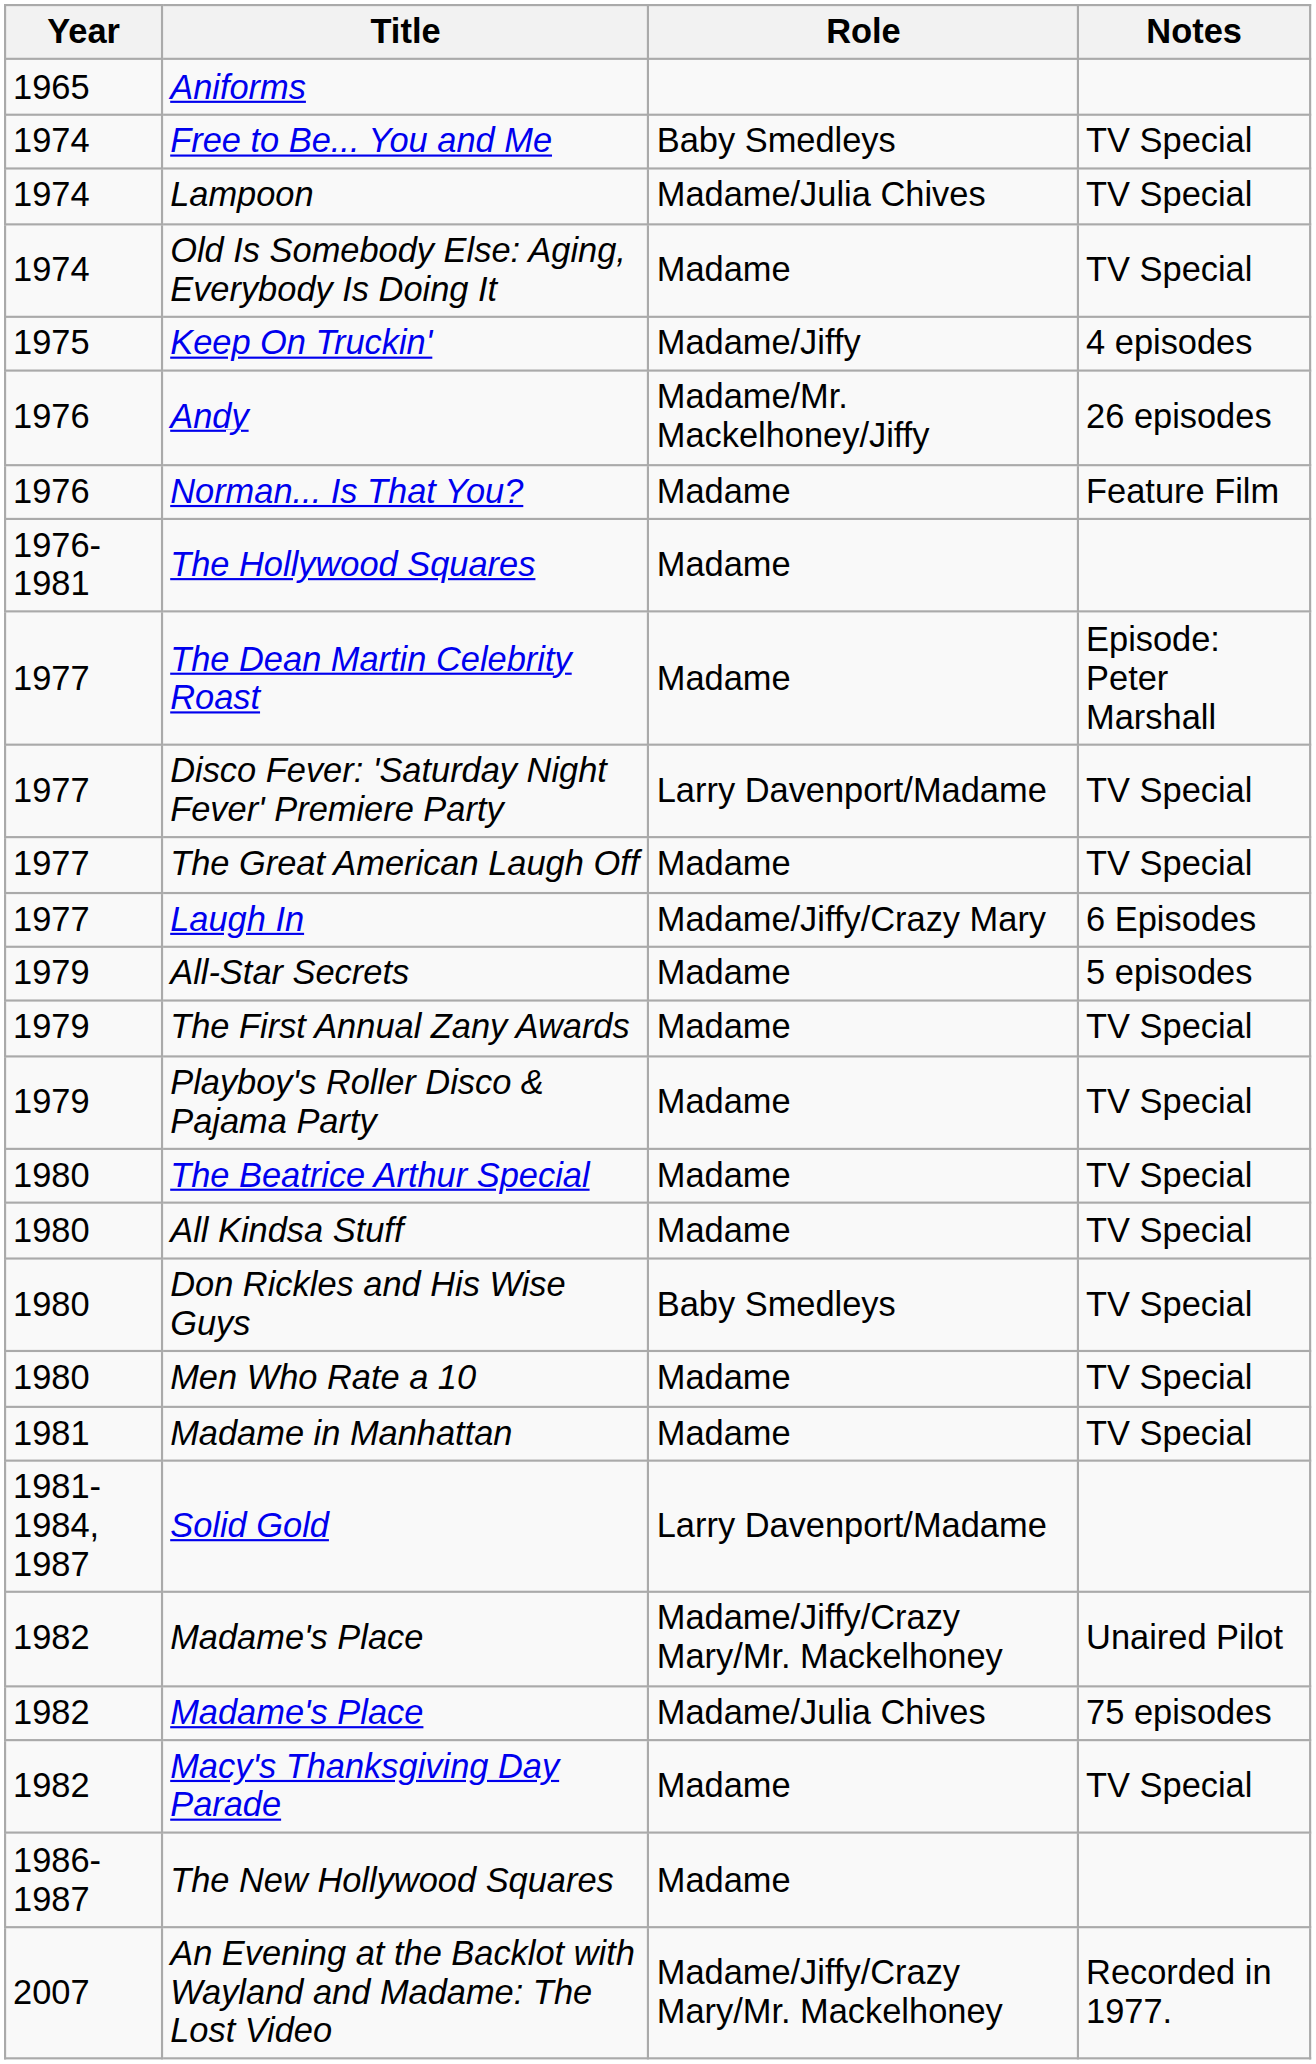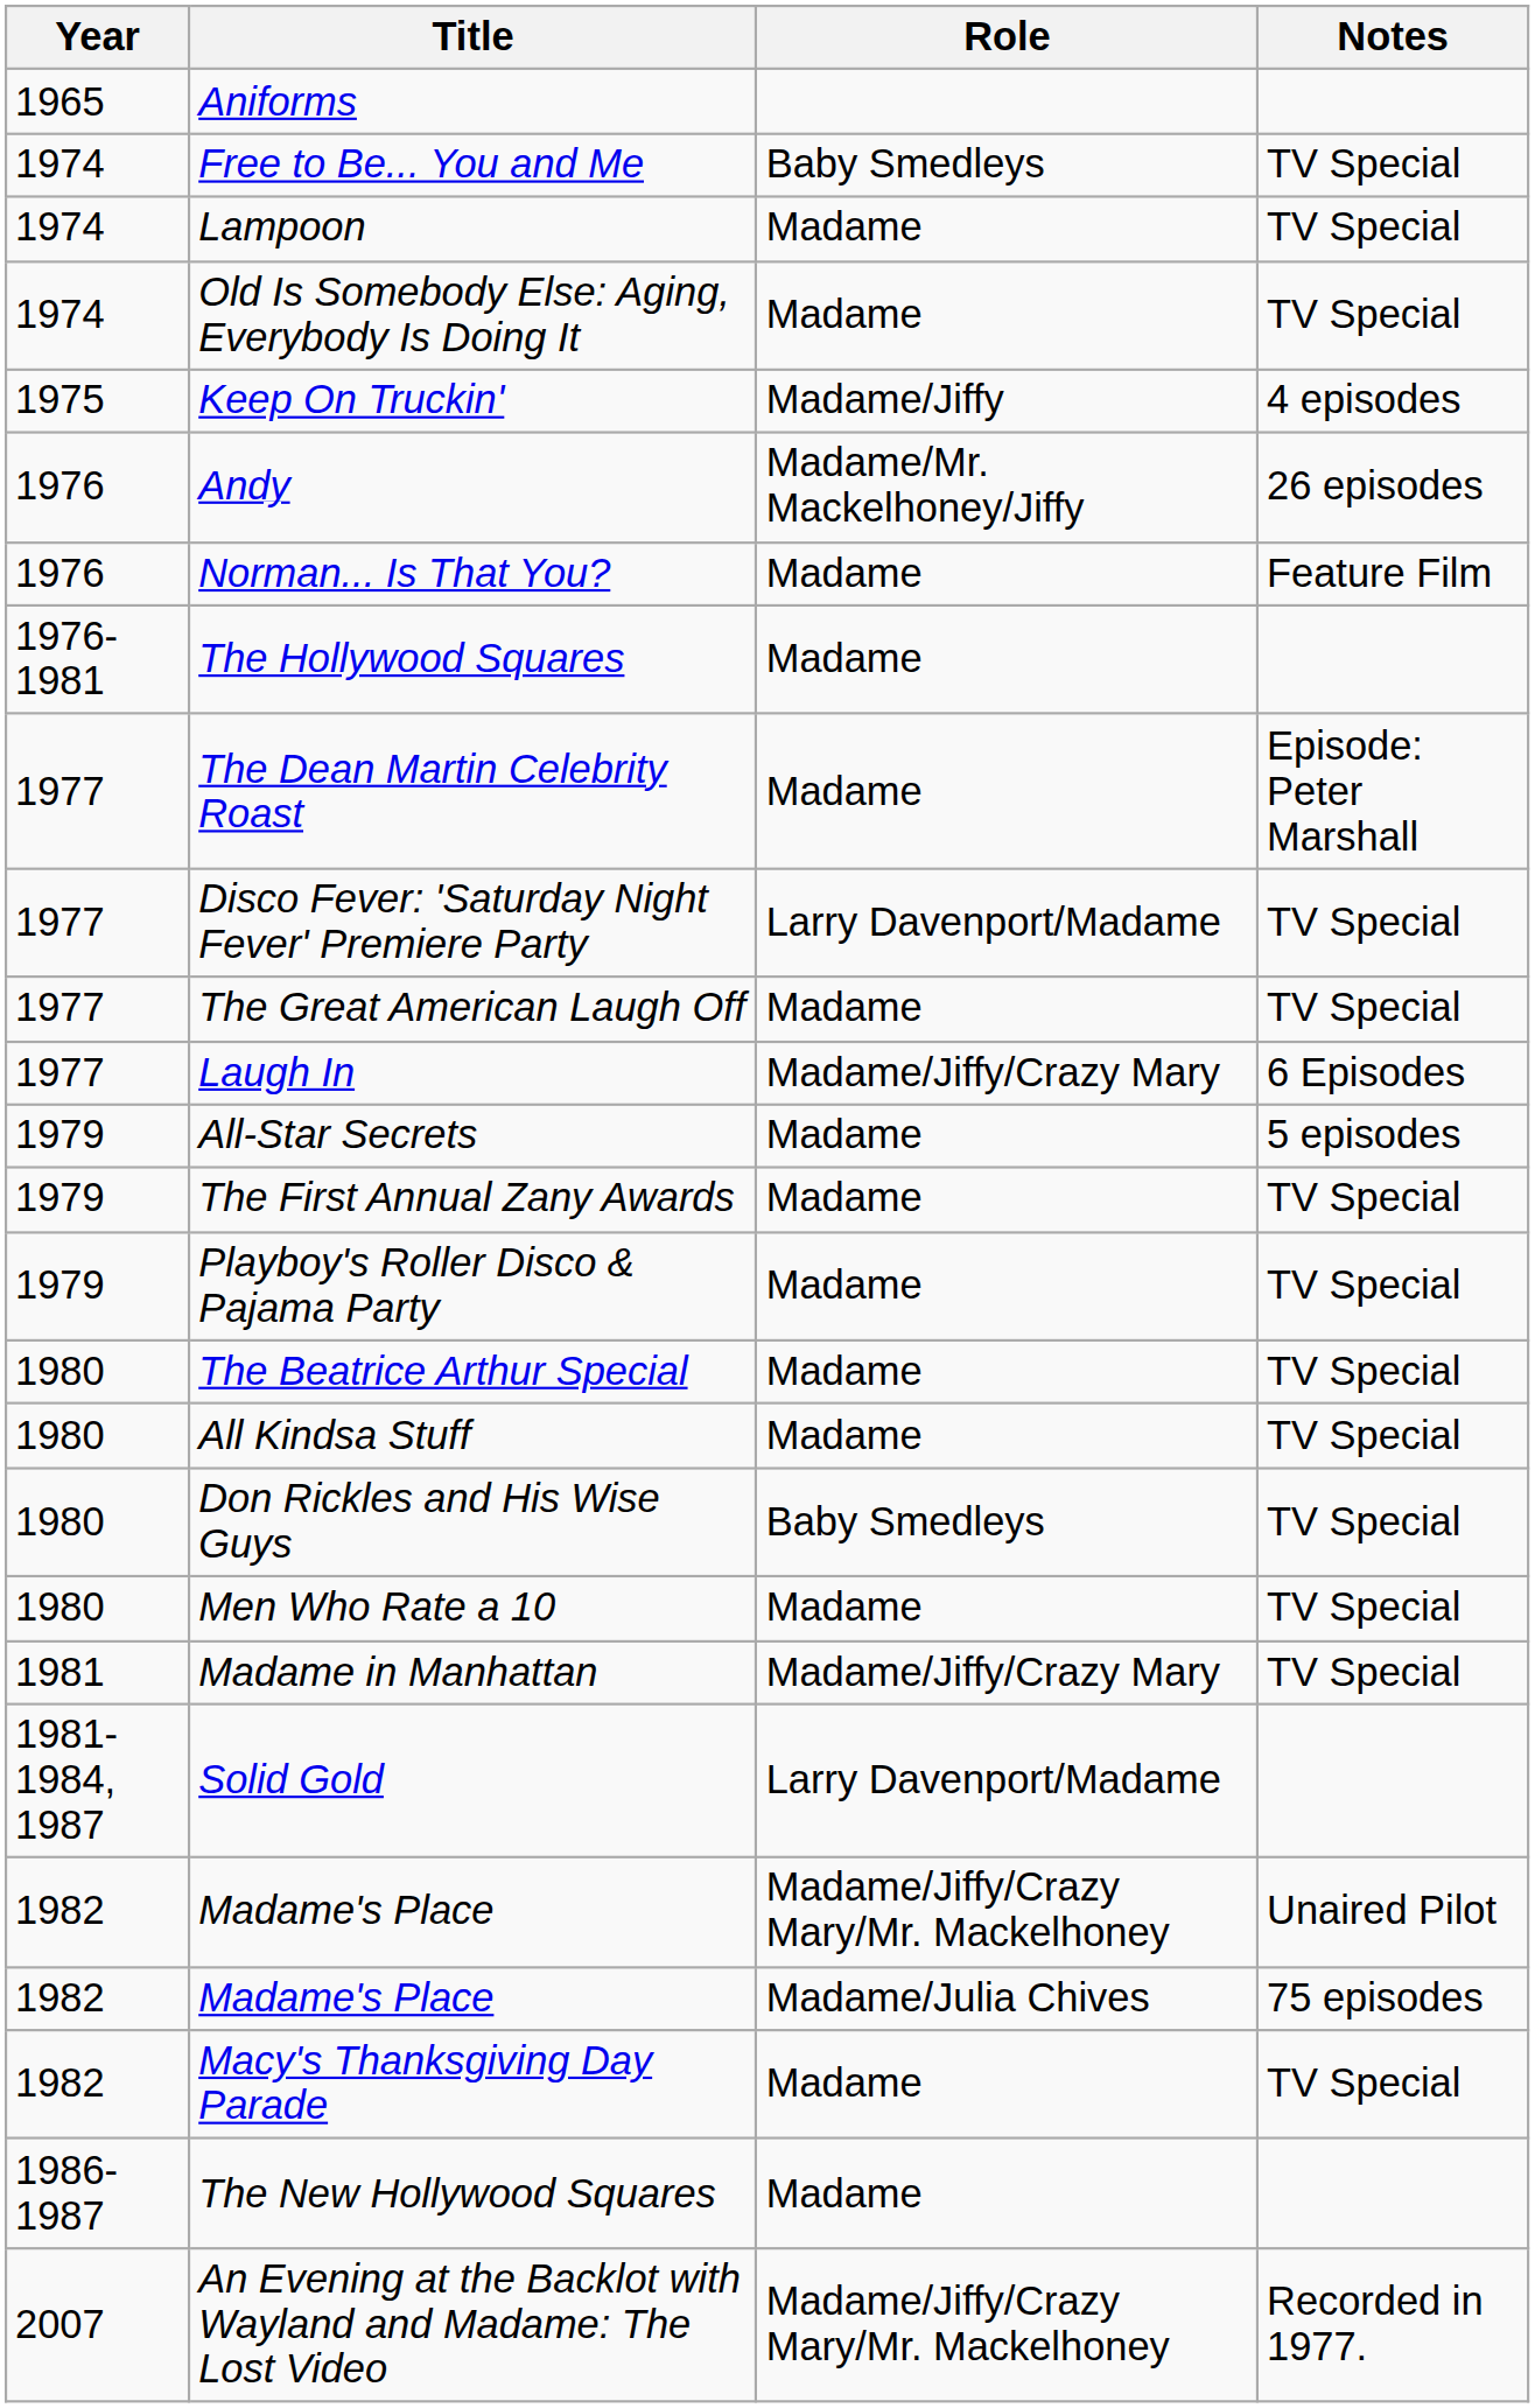 <table class="wikitable">
 <tr>
 <th>Year</th>
 <th>Title</th>
 <th>Role</th>
 <th>Notes</th>
 </tr>
 <tr>
 <td>1965</td>
 <td><em><a href='#'>Aniforms</a></em></td>
 <td></td>
 <td></td>
 </tr>
 <tr>
 <td>1974</td>
 <td><em><a href='#'>Free to Be... You and Me</a></em></td>
 <td>Baby Smedleys</td>
 <td>TV Special</td>
 </tr>
 <tr>
 <td>1974</td>
 <td><em>Lampoon</em></td>
-<td>Madame/Julia Chives</td>
+<td>Madame</td>
 <td>TV Special</td>
 </tr>
 <tr>
 <td>1974</td>
 <td><em>Old Is Somebody Else: Aging, Everybody Is Doing It</em></td>
 <td>Madame</td>
 <td>TV Special</td>
 </tr>
 <tr>
 <td>1975</td>
 <td><em><a href='#'>Keep On Truckin'</a></em></td>
 <td>Madame/Jiffy</td>
 <td>4 episodes</td>
 </tr>
 <tr>
 <td>1976</td>
 <td><em><a href='#'>Andy</a></em></td>
 <td>Madame/Mr. Mackelhoney/Jiffy</td>
 <td>26 episodes</td>
 </tr>
 <tr>
 <td>1976</td>
 <td><em><a href='#'>Norman... Is That You?</a></em></td>
 <td>Madame</td>
 <td>Feature Film</td>
 </tr>
 <tr>
 <td>1976-1981</td>
 <td><em><a href='#'>The Hollywood Squares</a></em></td>
 <td>Madame</td>
 <td></td>
 </tr>
 <tr>
 <td>1977</td>
 <td><em><a href='#'>The Dean Martin Celebrity Roast</a></em></td>
 <td>Madame</td>
 <td>Episode: Peter Marshall</td>
 </tr>
 <tr>
 <td>1977</td>
 <td><em>Disco Fever: 'Saturday Night Fever' Premiere Party</em></td>
 <td>Larry Davenport/Madame</td>
 <td>TV Special</td>
 </tr>
 <tr>
 <td>1977</td>
 <td><em>The Great American Laugh Off</em></td>
 <td>Madame</td>
 <td>TV Special</td>
 </tr>
 <tr>
 <td>1977</td>
 <td><em><a href='#'>Laugh In</a></em></td>
 <td>Madame/Jiffy/Crazy Mary</td>
 <td>6 Episodes</td>
 </tr>
 <tr>
 <td>1979</td>
 <td><em>All-Star Secrets</em></td>
 <td>Madame</td>
 <td>5 episodes</td>
 </tr>
 <tr>
 <td>1979</td>
 <td><em>The First Annual Zany Awards</em></td>
 <td>Madame</td>
 <td>TV Special</td>
 </tr>
 <tr>
 <td>1979</td>
 <td><em>Playboy's Roller Disco & Pajama Party</em></td>
 <td>Madame</td>
 <td>TV Special</td>
 </tr>
 <tr>
 <td>1980</td>
 <td><em><a href='#'>The Beatrice Arthur Special</a></em></td>
 <td>Madame</td>
 <td>TV Special</td>
 </tr>
 <tr>
 <td>1980</td>
 <td><em>All Kindsa Stuff</em></td>
 <td>Madame</td>
 <td>TV Special</td>
 </tr>
 <tr>
 <td>1980</td>
 <td><em>Don Rickles and His Wise Guys</em></td>
 <td>Baby Smedleys</td>
 <td>TV Special</td>
 </tr>
 <tr>
 <td>1980</td>
 <td><em>Men Who Rate a 10</em></td>
 <td>Madame</td>
 <td>TV Special</td>
 </tr>
 <tr>
 <td>1981</td>
 <td><em>Madame in Manhattan</em></td>
-<td>Madame</td>
+<td>Madame/Jiffy/Crazy Mary</td>
 <td>TV Special</td>
 </tr>
 <tr>
 <td>1981-1984, 1987</td>
 <td><em><a href='#'>Solid Gold</a></em></td>
 <td>Larry Davenport/Madame</td>
 <td></td>
 </tr>
 <tr>
 <td>1982</td>
 <td><em>Madame's Place</em></td>
 <td>Madame/Jiffy/Crazy Mary/Mr. Mackelhoney</td>
 <td>Unaired Pilot</td>
 </tr>
 <tr>
 <td>1982</td>
 <td><em><a href='#'>Madame's Place</a></em></td>
 <td>Madame/Julia Chives</td>
 <td>75 episodes</td>
 </tr>
 <tr>
 <td>1982</td>
 <td><em><a href='#'>Macy's Thanksgiving Day Parade</a></em></td>
 <td>Madame</td>
 <td>TV Special</td>
 </tr>
 <tr>
 <td>1986-1987</td>
 <td><em>The New Hollywood Squares</em></td>
 <td>Madame</td>
 <td></td>
 </tr>
 <tr>
 <td>2007</td>
 <td><em>An Evening at the Backlot with Wayland and Madame: The Lost Video</em></td>
 <td>Madame/Jiffy/Crazy Mary/Mr. Mackelhoney</td>
 <td>Recorded in 1977.</td>
 </tr>
 </table>
